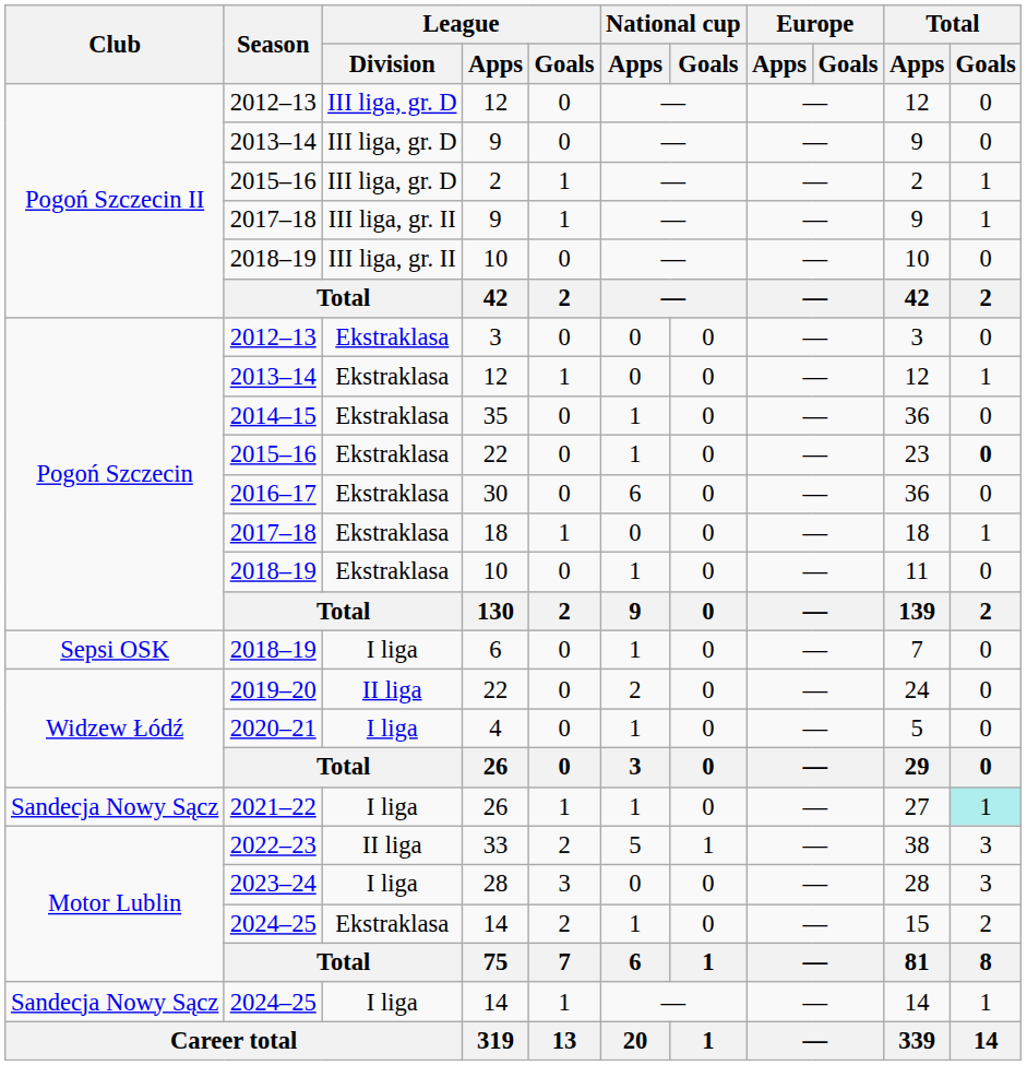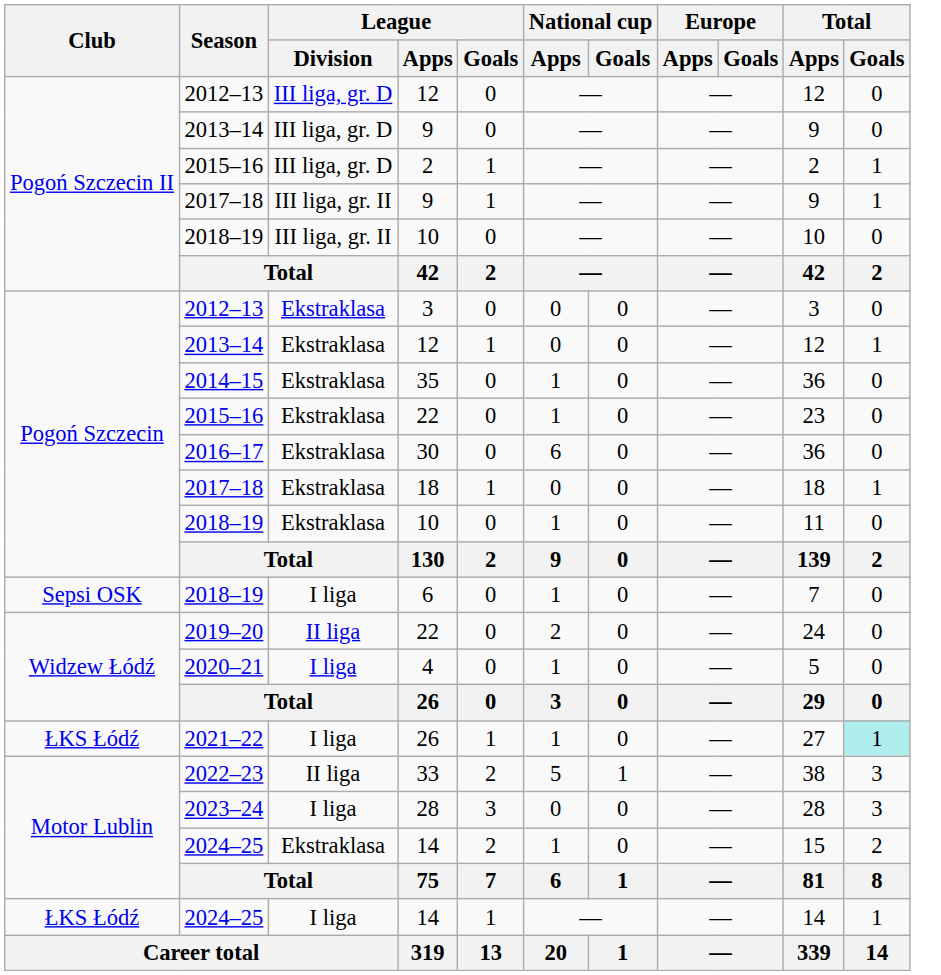 <table class="wikitable" style="text-align: center;">
 <tr>
 <th rowspan="2">Club</th>
 <th rowspan="2">Season</th>
 <th colspan="3">League</th>
 <th colspan="2">National cup</th>
 <th colspan="2">Europe</th>
 <th colspan="2">Total</th>
 </tr>
 <tr>
 <th>Division</th>
 <th>Apps</th>
 <th>Goals</th>
 <th>Apps</th>
 <th>Goals</th>
 <th>Apps</th>
 <th>Goals</th>
 <th>Apps</th>
 <th>Goals</th>
 </tr>
 <tr>
 <td rowspan="6"><a href='#'>Pogoń Szczecin II</a></td>
 <td>2012–13</td>
 <td><a href='#'>III liga, gr. D</a></td>
 <td>12</td>
 <td>0</td>
 <td colspan="2">—</td>
 <td colspan="2">—</td>
 <td>12</td>
 <td>0</td>
 </tr>
 <tr>
 <td>2013–14</td>
 <td>III liga, gr. D</td>
 <td>9</td>
 <td>0</td>
 <td colspan="2">—</td>
 <td colspan="2">—</td>
 <td>9</td>
 <td>0</td>
 </tr>
 <tr>
 <td>2015–16</td>
 <td>III liga, gr. D</td>
 <td>2</td>
 <td>1</td>
 <td colspan="2">—</td>
 <td colspan="2">—</td>
 <td>2</td>
 <td>1</td>
 </tr>
 <tr>
 <td>2017–18</td>
 <td>III liga, gr. II</td>
 <td>9</td>
 <td>1</td>
 <td colspan="2">—</td>
 <td colspan="2">—</td>
 <td>9</td>
 <td>1</td>
 </tr>
 <tr>
 <td>2018–19</td>
 <td>III liga, gr. II</td>
 <td>10</td>
 <td>0</td>
 <td colspan="2">—</td>
 <td colspan="2">—</td>
 <td>10</td>
 <td>0</td>
 </tr>
 <tr>
 <th colspan="2">Total</th>
 <th>42</th>
 <th>2</th>
 <th colspan="2">—</th>
 <th colspan="2">—</th>
 <th>42</th>
 <th>2</th>
 </tr>
 <tr>
 <td rowspan="8"><a href='#'>Pogoń Szczecin</a></td>
 <td><a href='#'>2012–13</a></td>
 <td><a href='#'>Ekstraklasa</a></td>
 <td>3</td>
 <td>0</td>
 <td>0</td>
 <td>0</td>
 <td colspan="2">—</td>
 <td>3</td>
 <td>0</td>
 </tr>
 <tr>
 <td><a href='#'>2013–14</a></td>
 <td>Ekstraklasa</td>
 <td>12</td>
 <td>1</td>
 <td>0</td>
 <td>0</td>
 <td colspan="2">—</td>
 <td>12</td>
 <td>1</td>
 </tr>
 <tr>
 <td><a href='#'>2014–15</a></td>
 <td>Ekstraklasa</td>
 <td>35</td>
 <td>0</td>
 <td>1</td>
 <td>0</td>
 <td colspan="2">—</td>
 <td>36</td>
 <td>0</td>
 </tr>
 <tr>
 <td><a href='#'>2015–16</a></td>
 <td>Ekstraklasa</td>
 <td>22</td>
 <td>0</td>
 <td>1</td>
 <td>0</td>
 <td colspan="2">—</td>
 <td>23</td>
-<td><strong>0</strong></td>
+<td>0</td>
 </tr>
 <tr>
 <td><a href='#'>2016–17</a></td>
 <td>Ekstraklasa</td>
 <td>30</td>
 <td>0</td>
 <td>6</td>
 <td>0</td>
 <td colspan="2">—</td>
 <td>36</td>
 <td>0</td>
 </tr>
 <tr>
 <td><a href='#'>2017–18</a></td>
 <td>Ekstraklasa</td>
 <td>18</td>
 <td>1</td>
 <td>0</td>
 <td>0</td>
 <td colspan="2">—</td>
 <td>18</td>
 <td>1</td>
 </tr>
 <tr>
 <td><a href='#'>2018–19</a></td>
 <td>Ekstraklasa</td>
 <td>10</td>
 <td>0</td>
 <td>1</td>
 <td>0</td>
 <td colspan="2">—</td>
 <td>11</td>
 <td>0</td>
 </tr>
 <tr>
 <th colspan="2">Total</th>
 <th>130</th>
 <th>2</th>
 <th>9</th>
 <th>0</th>
 <th colspan="2">—</th>
 <th>139</th>
 <th>2</th>
 </tr>
 <tr>
 <td><a href='#'>Sepsi OSK</a></td>
 <td><a href='#'>2018–19</a></td>
 <td>I liga</td>
 <td>6</td>
 <td>0</td>
 <td>1</td>
 <td>0</td>
 <td colspan="2">—</td>
 <td>7</td>
 <td>0</td>
 </tr>
 <tr>
 <td rowspan="3"><a href='#'>Widzew Łódź</a></td>
 <td><a href='#'>2019–20</a></td>
 <td><a href='#'>II liga</a></td>
 <td>22</td>
 <td>0</td>
 <td>2</td>
 <td>0</td>
 <td colspan="2">—</td>
 <td>24</td>
 <td>0</td>
 </tr>
 <tr>
 <td><a href='#'>2020–21</a></td>
 <td><a href='#'>I liga</a></td>
 <td>4</td>
 <td>0</td>
 <td>1</td>
 <td>0</td>
 <td colspan="2">—</td>
 <td>5</td>
 <td>0</td>
 </tr>
 <tr>
 <th colspan="2">Total</th>
 <th>26</th>
 <th>0</th>
 <th>3</th>
 <th>0</th>
 <th colspan="2">—</th>
 <th>29</th>
 <th>0</th>
 </tr>
 <tr>
-<td><a href='#'>Sandecja Nowy Sącz</a></td>
+<td><a href='#'>ŁKS Łódź</a></td>
 <td><a href='#'>2021–22</a></td>
 <td>I liga</td>
 <td>26</td>
 <td>1</td>
 <td>1</td>
 <td>0</td>
 <td colspan="2">—</td>
 <td>27</td>
 <td style="background: paleturquoise;">1</td>
 </tr>
 <tr>
 <td rowspan="4"><a href='#'>Motor Lublin</a></td>
 <td><a href='#'>2022–23</a></td>
 <td>II liga</td>
 <td>33</td>
 <td>2</td>
 <td>5</td>
 <td>1</td>
 <td colspan="2">—</td>
 <td>38</td>
 <td>3</td>
 </tr>
 <tr>
 <td><a href='#'>2023–24</a></td>
 <td>I liga</td>
 <td>28</td>
 <td>3</td>
 <td>0</td>
 <td>0</td>
 <td colspan="2">—</td>
 <td>28</td>
 <td>3</td>
 </tr>
 <tr>
 <td><a href='#'>2024–25</a></td>
 <td>Ekstraklasa</td>
 <td>14</td>
 <td>2</td>
 <td>1</td>
 <td>0</td>
 <td colspan="2">—</td>
 <td>15</td>
 <td>2</td>
 </tr>
 <tr>
 <th colspan="2">Total</th>
 <th>75</th>
 <th>7</th>
 <th>6</th>
 <th>1</th>
 <th colspan="2">—</th>
 <th>81</th>
 <th>8</th>
 </tr>
 <tr>
-<td><a href='#'>Sandecja Nowy Sącz</a></td>
+<td><a href='#'>ŁKS Łódź</a></td>
 <td><a href='#'>2024–25</a></td>
 <td>I liga</td>
 <td>14</td>
 <td>1</td>
 <td colspan="2">—</td>
 <td colspan="2">—</td>
 <td>14</td>
 <td>1</td>
 </tr>
 <tr>
 <th colspan="3">Career total</th>
 <th>319</th>
 <th>13</th>
 <th>20</th>
 <th>1</th>
 <th colspan="2">—</th>
 <th>339</th>
 <th>14</th>
 </tr>
 </table>
